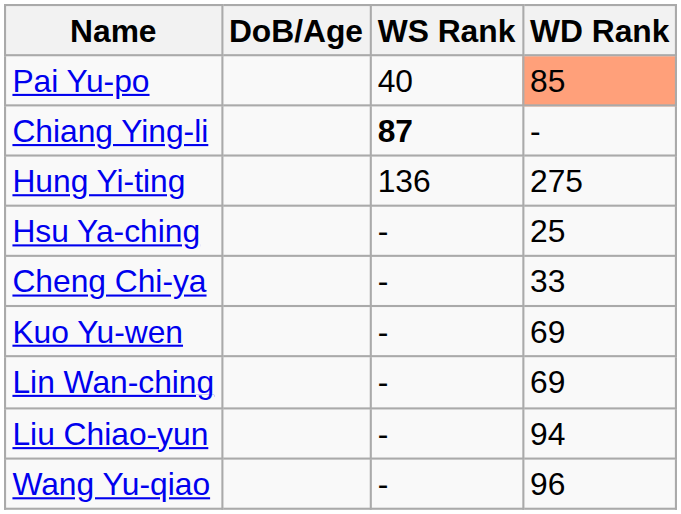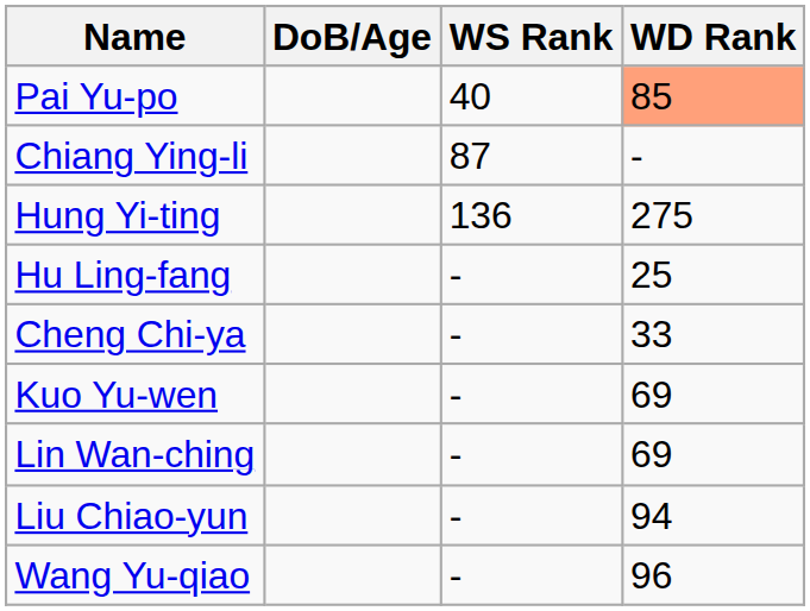 <table class="wikitable" style="text-align: left; font-size:95%;">
 <tr>
 <th>Name</th>
 <th>DoB/Age</th>
 <th>WS Rank</th>
 <th>WD Rank</th>
 </tr>
 <tr>
 <td><a href='#'>Pai Yu-po</a></td>
 <td></td>
 <td>40</td>
 <td style="background: lightsalmon;">85</td>
 </tr>
 <tr>
 <td><a href='#'>Chiang Ying-li</a></td>
 <td></td>
-<td><strong>87</strong></td>
+<td>87</td>
 <td>-</td>
 </tr>
 <tr>
 <td><a href='#'>Hung Yi-ting</a></td>
 <td></td>
 <td>136</td>
 <td>275</td>
 </tr>
 <tr>
-<td><a href='#'>Hsu Ya-ching</a></td>
+<td><a href='#'>Hu Ling-fang</a></td>
 <td></td>
 <td>-</td>
 <td>25</td>
 </tr>
 <tr>
 <td><a href='#'>Cheng Chi-ya</a></td>
 <td></td>
 <td>-</td>
 <td>33</td>
 </tr>
 <tr>
 <td><a href='#'>Kuo Yu-wen</a></td>
 <td></td>
 <td>-</td>
 <td>69</td>
 </tr>
 <tr>
 <td><a href='#'>Lin Wan-ching</a></td>
 <td></td>
 <td>-</td>
 <td>69</td>
 </tr>
 <tr>
 <td><a href='#'>Liu Chiao-yun</a></td>
 <td></td>
 <td>-</td>
 <td>94</td>
 </tr>
 <tr>
 <td><a href='#'>Wang Yu-qiao</a></td>
 <td></td>
 <td>-</td>
 <td>96</td>
 </tr>
 </table>
